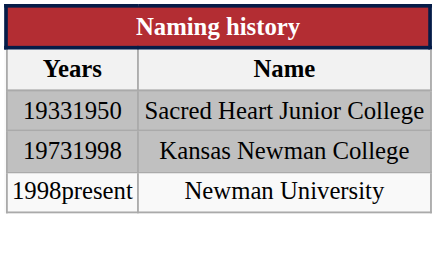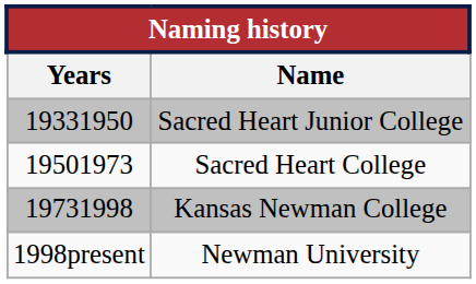 <table class="wikitable" style="float:right; font-size:85%; clear:left; margin:0 0 1em 1em;">
 <tr>
 <td colspan="2" style="text-align:center; font-size:100%; background:#B32D33; color:white; border: 2px solid #051C48"><strong>Naming history</strong></td>
 </tr>
 <tr>
 <th>Years</th>
 <th>Name</th>
 </tr>
 <tr style="text-align:center; background:silver;">
 <td>19331950</td>
 <td>Sacred Heart Junior College</td>
 </tr>
+<tr style="text-align:center;">
+<td>19501973</td>
+<td>Sacred Heart College</td>
+</tr>
 <tr style="text-align:center; background:silver;">
 <td>19731998</td>
 <td>Kansas Newman College</td>
 </tr>
 <tr style="text-align:center;">
 <td>1998present</td>
 <td>Newman University</td>
 </tr>
 </table>
